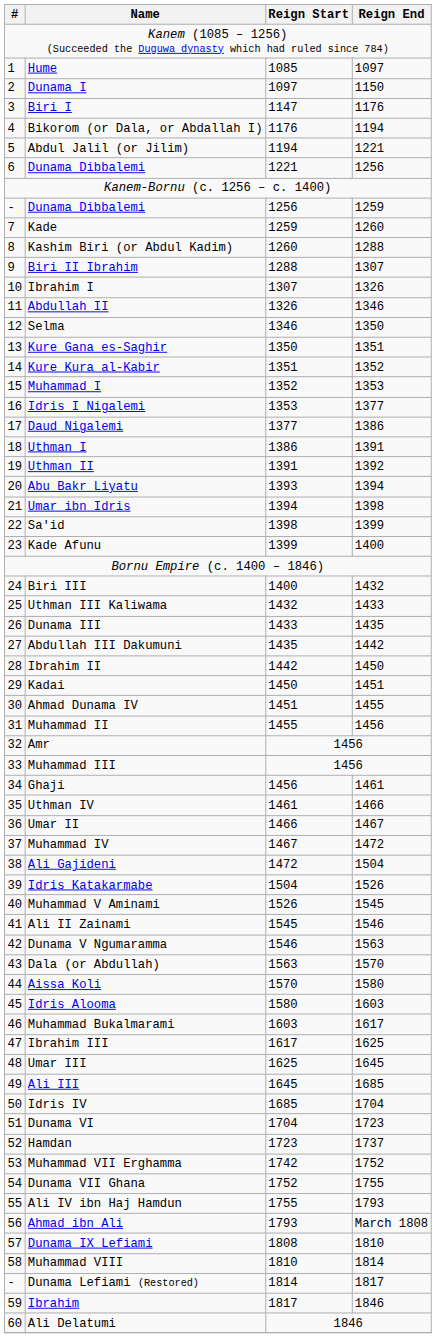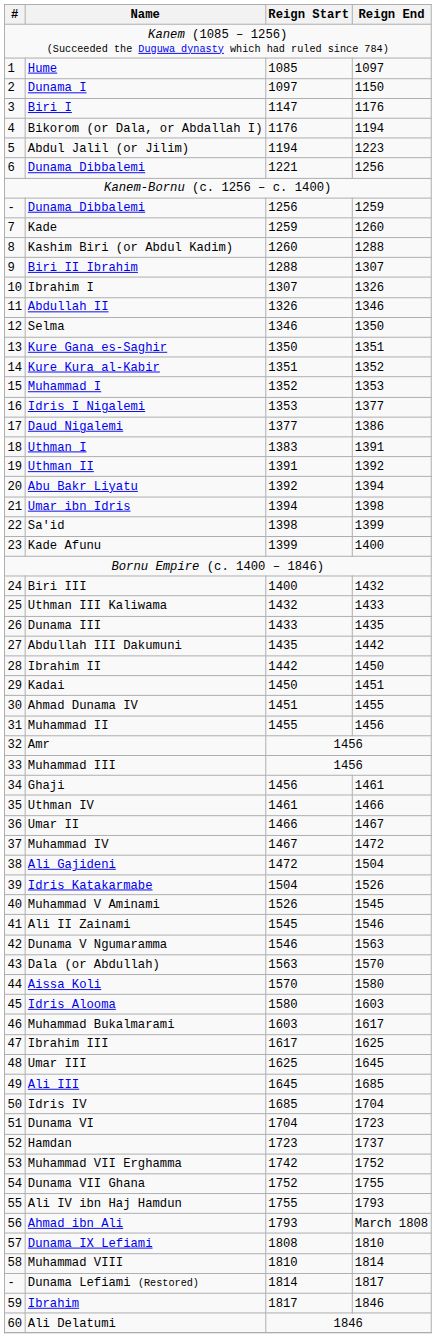 <table class="wikitable">
 <tr>
 <th>#</th>
 <th>Name</th>
 <th>Reign Start</th>
 <th>Reign End</th>
 </tr>
 <tr>
 <td colspan=4 style="text-align:center"><em>Kanem</em> (1085 – 1256)<br><small>(Succeeded the <a href='#'>Duguwa dynasty</a> which had ruled since 784)</small></td>
 </tr>
 <tr>
 <td>1</td>
 <td><a href='#'>Hume</a></td>
 <td>1085</td>
 <td>1097</td>
 </tr>
 <tr>
 <td>2</td>
 <td><a href='#'>Dunama I</a></td>
 <td>1097</td>
 <td>1150</td>
 </tr>
 <tr>
 <td>3</td>
 <td><a href='#'>Biri I</a></td>
 <td>1147</td>
 <td>1176</td>
 </tr>
 <tr>
 <td>4</td>
 <td>Bikorom (or Dala, or Abdallah I)</td>
 <td>1176</td>
 <td>1194</td>
 </tr>
 <tr>
 <td>5</td>
 <td>Abdul Jalil (or Jilim)</td>
 <td>1194</td>
-<td>1221</td>
+<td>1223</td>
 </tr>
 <tr>
 <td>6</td>
 <td><a href='#'>Dunama Dibbalemi</a></td>
 <td>1221</td>
 <td>1256</td>
 </tr>
 <tr>
 <td colspan=4 style="text-align:center"><em>Kanem-Bornu</em> (c. 1256 – c. 1400)</td>
 </tr>
 <tr>
 <td>-</td>
 <td><a href='#'>Dunama Dibbalemi</a></td>
 <td>1256</td>
 <td>1259</td>
 </tr>
 <tr>
 <td>7</td>
 <td>Kade</td>
 <td>1259</td>
 <td>1260</td>
 </tr>
 <tr>
 <td>8</td>
 <td>Kashim Biri (or Abdul Kadim)</td>
 <td>1260</td>
 <td>1288</td>
 </tr>
 <tr>
 <td>9</td>
 <td><a href='#'>Biri II Ibrahim</a></td>
 <td>1288</td>
 <td>1307</td>
 </tr>
 <tr>
 <td>10</td>
 <td>Ibrahim I</td>
 <td>1307</td>
 <td>1326</td>
 </tr>
 <tr>
 <td>11</td>
 <td><a href='#'>Abdullah II</a></td>
 <td>1326</td>
 <td>1346</td>
 </tr>
 <tr>
 <td>12</td>
 <td>Selma</td>
 <td>1346</td>
 <td>1350</td>
 </tr>
 <tr>
 <td>13</td>
 <td><a href='#'>Kure Gana es-Saghir</a></td>
 <td>1350</td>
 <td>1351</td>
 </tr>
 <tr>
 <td>14</td>
 <td><a href='#'>Kure Kura al-Kabir</a></td>
 <td>1351</td>
 <td>1352</td>
 </tr>
 <tr>
 <td>15</td>
 <td><a href='#'>Muhammad I</a></td>
 <td>1352</td>
 <td>1353</td>
 </tr>
 <tr>
 <td>16</td>
 <td><a href='#'>Idris I Nigalemi</a></td>
 <td>1353</td>
 <td>1377</td>
 </tr>
 <tr>
 <td>17</td>
 <td><a href='#'>Daud Nigalemi</a></td>
 <td>1377</td>
 <td>1386</td>
 </tr>
 <tr>
 <td>18</td>
 <td><a href='#'>Uthman I</a></td>
-<td>1386</td>
+<td>1383</td>
 <td>1391</td>
 </tr>
 <tr>
 <td>19</td>
 <td><a href='#'>Uthman II</a></td>
 <td>1391</td>
 <td>1392</td>
 </tr>
 <tr>
 <td>20</td>
 <td><a href='#'>Abu Bakr Liyatu</a></td>
-<td>1393</td>
+<td>1392</td>
 <td>1394</td>
 </tr>
 <tr>
 <td>21</td>
 <td><a href='#'>Umar ibn Idris</a></td>
 <td>1394</td>
 <td>1398</td>
 </tr>
 <tr>
 <td>22</td>
 <td>Sa'id</td>
 <td>1398</td>
 <td>1399</td>
 </tr>
 <tr>
 <td>23</td>
 <td>Kade Afunu</td>
 <td>1399</td>
 <td>1400</td>
 </tr>
 <tr>
 <td colspan=4 style="text-align:center"><em>Bornu Empire</em> (c. 1400 – 1846)</td>
 </tr>
 <tr>
 <td>24</td>
 <td>Biri III</td>
 <td>1400</td>
 <td>1432</td>
 </tr>
 <tr>
 <td>25</td>
 <td>Uthman III Kaliwama</td>
 <td>1432</td>
 <td>1433</td>
 </tr>
 <tr>
 <td>26</td>
 <td>Dunama III</td>
 <td>1433</td>
 <td>1435</td>
 </tr>
 <tr>
 <td>27</td>
 <td>Abdullah III Dakumuni</td>
 <td>1435</td>
 <td>1442</td>
 </tr>
 <tr>
 <td>28</td>
 <td>Ibrahim II</td>
 <td>1442</td>
 <td>1450</td>
 </tr>
 <tr>
 <td>29</td>
 <td>Kadai</td>
 <td>1450</td>
 <td>1451</td>
 </tr>
 <tr>
 <td>30</td>
 <td>Ahmad Dunama IV</td>
 <td>1451</td>
 <td>1455</td>
 </tr>
 <tr>
 <td>31</td>
 <td>Muhammad II</td>
 <td>1455</td>
 <td>1456</td>
 </tr>
 <tr>
 <td>32</td>
 <td>Amr</td>
 <td colspan=2 style="text-align:center">1456</td>
 </tr>
 <tr>
 <td>33</td>
 <td>Muhammad III</td>
 <td colspan=2 style="text-align:center">1456</td>
 </tr>
 <tr>
 <td>34</td>
 <td>Ghaji</td>
 <td>1456</td>
 <td>1461</td>
 </tr>
 <tr>
 <td>35</td>
 <td>Uthman IV</td>
 <td>1461</td>
 <td>1466</td>
 </tr>
 <tr>
 <td>36</td>
 <td>Umar II</td>
 <td>1466</td>
 <td>1467</td>
 </tr>
 <tr>
 <td>37</td>
 <td>Muhammad IV</td>
 <td>1467</td>
 <td>1472</td>
 </tr>
 <tr>
 <td>38</td>
 <td><a href='#'>Ali Gajideni</a></td>
 <td>1472</td>
 <td>1504</td>
 </tr>
 <tr>
 <td>39</td>
 <td><a href='#'>Idris Katakarmabe</a></td>
 <td>1504</td>
 <td>1526</td>
 </tr>
 <tr>
 <td>40</td>
 <td>Muhammad V Aminami</td>
 <td>1526</td>
 <td>1545</td>
 </tr>
 <tr>
 <td>41</td>
 <td>Ali II Zainami</td>
 <td>1545</td>
 <td>1546</td>
 </tr>
 <tr>
 <td>42</td>
 <td>Dunama V Ngumaramma</td>
 <td>1546</td>
 <td>1563</td>
 </tr>
 <tr>
 <td>43</td>
 <td>Dala (or Abdullah)</td>
 <td>1563</td>
 <td>1570</td>
 </tr>
 <tr>
 <td>44</td>
 <td><a href='#'>Aissa Koli</a></td>
 <td>1570</td>
 <td>1580</td>
 </tr>
 <tr>
 <td>45</td>
 <td><a href='#'>Idris Alooma</a></td>
 <td>1580</td>
 <td>1603</td>
 </tr>
 <tr>
 <td>46</td>
 <td>Muhammad Bukalmarami</td>
 <td>1603</td>
 <td>1617</td>
 </tr>
 <tr>
 <td>47</td>
 <td>Ibrahim III</td>
 <td>1617</td>
 <td>1625</td>
 </tr>
 <tr>
 <td>48</td>
 <td>Umar III</td>
 <td>1625</td>
 <td>1645</td>
 </tr>
 <tr>
 <td>49</td>
 <td><a href='#'>Ali III</a></td>
 <td>1645</td>
 <td>1685</td>
 </tr>
 <tr>
 <td>50</td>
 <td>Idris IV</td>
 <td>1685</td>
 <td>1704</td>
 </tr>
 <tr>
 <td>51</td>
 <td>Dunama VI</td>
 <td>1704</td>
 <td>1723</td>
 </tr>
 <tr>
 <td>52</td>
 <td>Hamdan</td>
 <td>1723</td>
 <td>1737</td>
 </tr>
 <tr>
 <td>53</td>
 <td>Muhammad VII Erghamma</td>
 <td>1742</td>
 <td>1752</td>
 </tr>
 <tr>
 <td>54</td>
 <td>Dunama VII Ghana</td>
 <td>1752</td>
 <td>1755</td>
 </tr>
 <tr>
 <td>55</td>
 <td>Ali IV ibn Haj Hamdun</td>
 <td>1755</td>
 <td>1793</td>
 </tr>
 <tr>
 <td>56</td>
 <td><a href='#'>Ahmad ibn Ali</a></td>
 <td>1793</td>
 <td>March 1808</td>
 </tr>
 <tr>
 <td>57</td>
 <td><a href='#'>Dunama IX Lefiami</a></td>
 <td>1808</td>
 <td>1810</td>
 </tr>
 <tr>
 <td>58</td>
 <td>Muhammad VIII</td>
 <td>1810</td>
 <td>1814</td>
 </tr>
 <tr>
 <td>-</td>
 <td>Dunama Lefiami <small>(Restored)</small></td>
 <td>1814</td>
 <td>1817</td>
 </tr>
 <tr>
 <td>59</td>
 <td><a href='#'>Ibrahim</a></td>
 <td>1817</td>
 <td>1846</td>
 </tr>
 <tr>
 <td>60</td>
 <td>Ali Delatumi</td>
 <td colspan=2 style="text-align:center">1846</td>
 </tr>
 <tr>
 </tr>
 </table>
